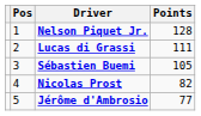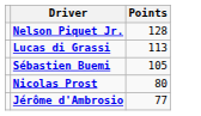 <table class="wikitable" style="font-size: 95%;">
 <tr>
 <th></th>
-<th>Pos</th>
 <th>Driver</th>
 <th>Points</th>
 </tr>
 <tr>
 <td align="left"></td>
-<td>1</td>
 <td> <strong><a href='#'>Nelson Piquet Jr.</a></strong></td>
 <td align="right">128</td>
 </tr>
 <tr>
 <td align="left"></td>
-<td>2</td>
 <td> <strong><a href='#'>Lucas di Grassi</a></strong></td>
-<td align="right">111</td>
+<td align="right">113</td>
 </tr>
 <tr>
 <td align="left"></td>
-<td>3</td>
 <td> <strong><a href='#'>Sébastien Buemi</a></strong></td>
 <td align="right">105</td>
 </tr>
 <tr>
 <td align="left"></td>
-<td>4</td>
 <td> <strong><a href='#'>Nicolas Prost</a></strong></td>
-<td align="right">82</td>
+<td align="right">80</td>
 </tr>
 <tr>
 <td align="left"></td>
-<td>5</td>
 <td> <strong><a href='#'>Jérôme d'Ambrosio</a></strong></td>
 <td align="right">77</td>
 </tr>
 </table>
